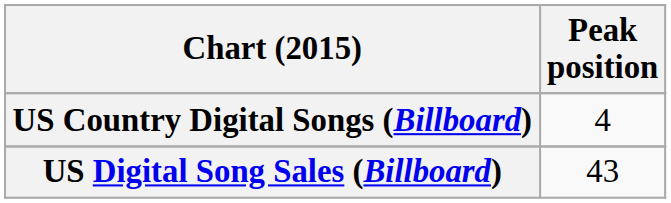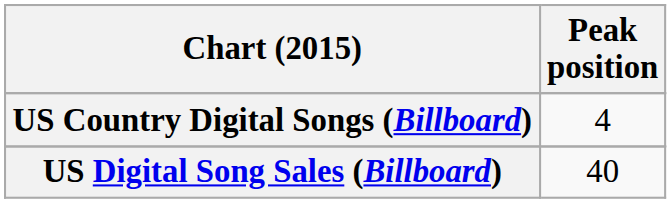 <table class="wikitable sortable plainrowheaders" style="text-align:center;">
 <tr>
 <th>Chart (2015)</th>
 <th>Peak<br>position</th>
 </tr>
 <tr>
 </tr>
 <tr>
 <th scope="row">US Country Digital Songs (<em><a href='#'>Billboard</a></em>)</th>
 <td>4</td>
 </tr>
 <tr>
 </tr>
 <tr>
 <th scope="row">US <a href='#'>Digital Song Sales</a> (<em><a href='#'>Billboard</a></em>)</th>
-<td>43</td>
+<td>40</td>
 </tr>
 </table>
